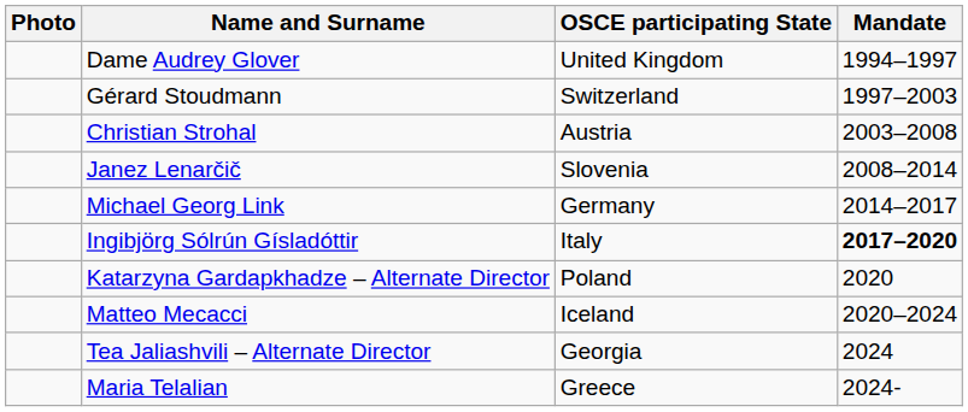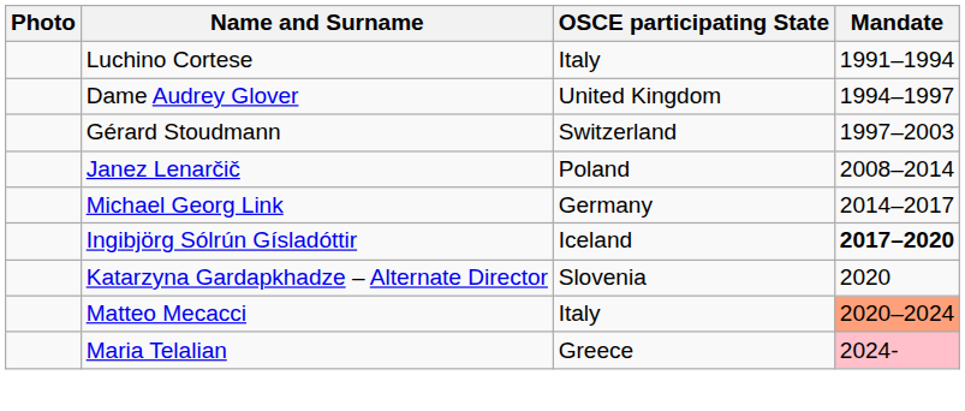 <table class="wikitable sortable">
 <tr>
 <th>Photo</th>
 <th>Name and Surname</th>
 <th>OSCE participating State</th>
 <th>Mandate</th>
+</tr>
+<tr>
+<td></td>
+<td>Luchino Cortese</td>
+<td> Italy</td>
+<td>1991–1994</td>
 </tr>
 <tr>
 <td></td>
 <td>Dame <a href='#'>Audrey Glover</a></td>
 <td> United Kingdom</td>
 <td>1994–1997</td>
 </tr>
 <tr>
 <td></td>
 <td>Gérard Stoudmann</td>
 <td> Switzerland</td>
 <td>1997–2003</td>
 </tr>
 <tr>
 <td></td>
-<td><a href='#'>Christian Strohal</a></td>
-<td> Austria</td>
-<td>2003–2008</td>
-</tr>
-<tr>
-<td></td>
 <td><a href='#'>Janez Lenarčič</a></td>
-<td> Slovenia</td>
+<td> Poland</td>
 <td>2008–2014</td>
 </tr>
 <tr>
 <td></td>
 <td><a href='#'>Michael Georg Link</a></td>
 <td> Germany</td>
 <td>2014–2017</td>
 </tr>
 <tr>
 <td></td>
 <td><a href='#'>Ingibjörg Sólrún Gísladóttir</a></td>
-<td> Italy</td>
+<td> Iceland</td>
 <td><strong>2017–2020</strong></td>
 </tr>
 <tr>
 <td></td>
 <td><a href='#'>Katarzyna Gardapkhadze</a> – <a href='#'>Alternate Director</a></td>
-<td> Poland</td>
+<td> Slovenia</td>
 <td>2020</td>
 </tr>
 <tr>
 <td></td>
 <td><a href='#'>Matteo Mecacci</a></td>
-<td> Iceland</td>
-<td>2020–2024</td>
-</tr>
-<tr>
-<td></td>
-<td><a href='#'>Tea Jaliashvili</a> – <a href='#'>Alternate Director</a></td>
-<td> Georgia</td>
-<td>2024</td>
+<td> Italy</td>
+<td style="background: lightsalmon;">2020–2024</td>
 </tr>
 <tr>
 <td></td>
 <td><a href='#'>Maria Telalian</a></td>
 <td> Greece</td>
-<td>2024-</td>
+<td style="background: pink;">2024-</td>
 </tr>
 </table>
